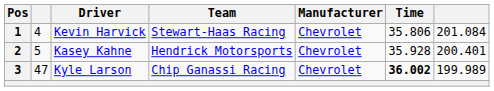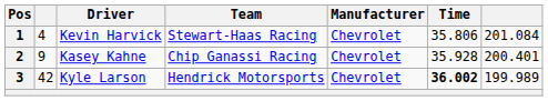 <table class="wikitable" style="font-size:95%">
 <tr>
 <th>Pos</th>
 <th></th>
 <th>Driver</th>
 <th>Team</th>
 <th>Manufacturer</th>
 <th>Time</th>
 <th></th>
 </tr>
 <tr>
 <th>1</th>
 <td>4</td>
 <td><a href='#'>Kevin Harvick</a></td>
 <td><a href='#'>Stewart-Haas Racing</a></td>
 <td><a href='#'>Chevrolet</a></td>
 <td>35.806</td>
 <td>201.084</td>
 </tr>
 <tr>
 <th>2</th>
-<td>5</td>
+<td>9</td>
 <td><a href='#'>Kasey Kahne</a></td>
-<td><a href='#'>Hendrick Motorsports</a></td>
+<td><a href='#'>Chip Ganassi Racing</a></td>
 <td><a href='#'>Chevrolet</a></td>
 <td>35.928</td>
 <td>200.401</td>
 </tr>
 <tr>
 <th>3</th>
-<td>47</td>
+<td>42</td>
 <td><a href='#'>Kyle Larson</a></td>
-<td><a href='#'>Chip Ganassi Racing</a></td>
+<td><a href='#'>Hendrick Motorsports</a></td>
 <td><a href='#'>Chevrolet</a></td>
 <td><strong>36.002</strong></td>
 <td>199.989</td>
 </tr>
 <tr>
 <th colspan="7"></th>
 </tr>
 </table>
